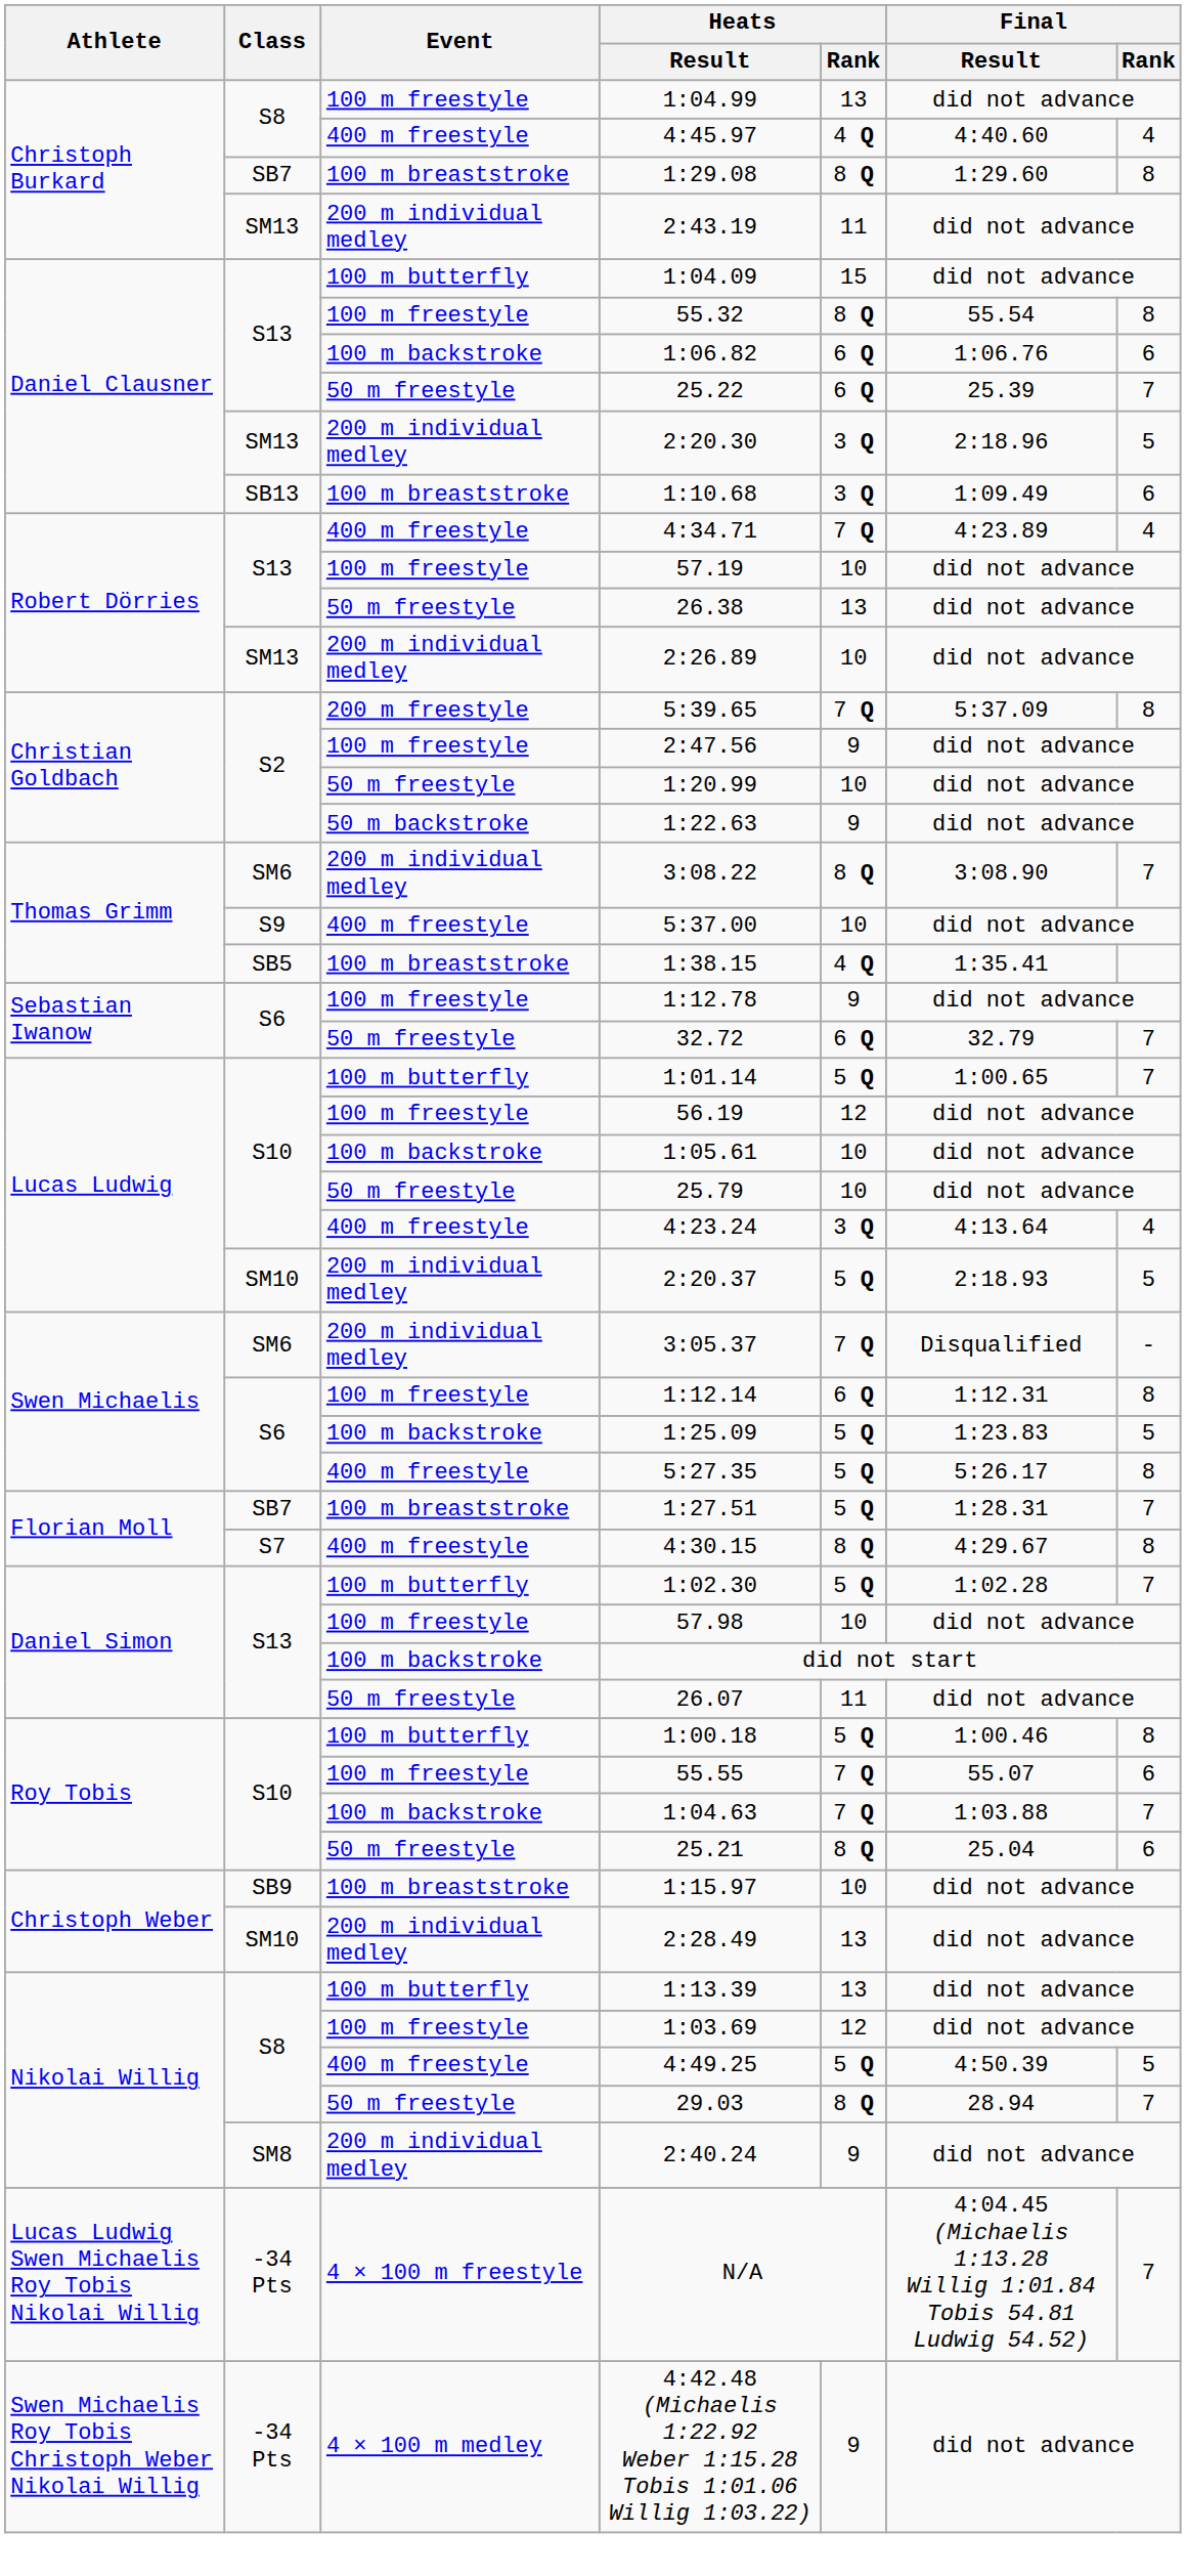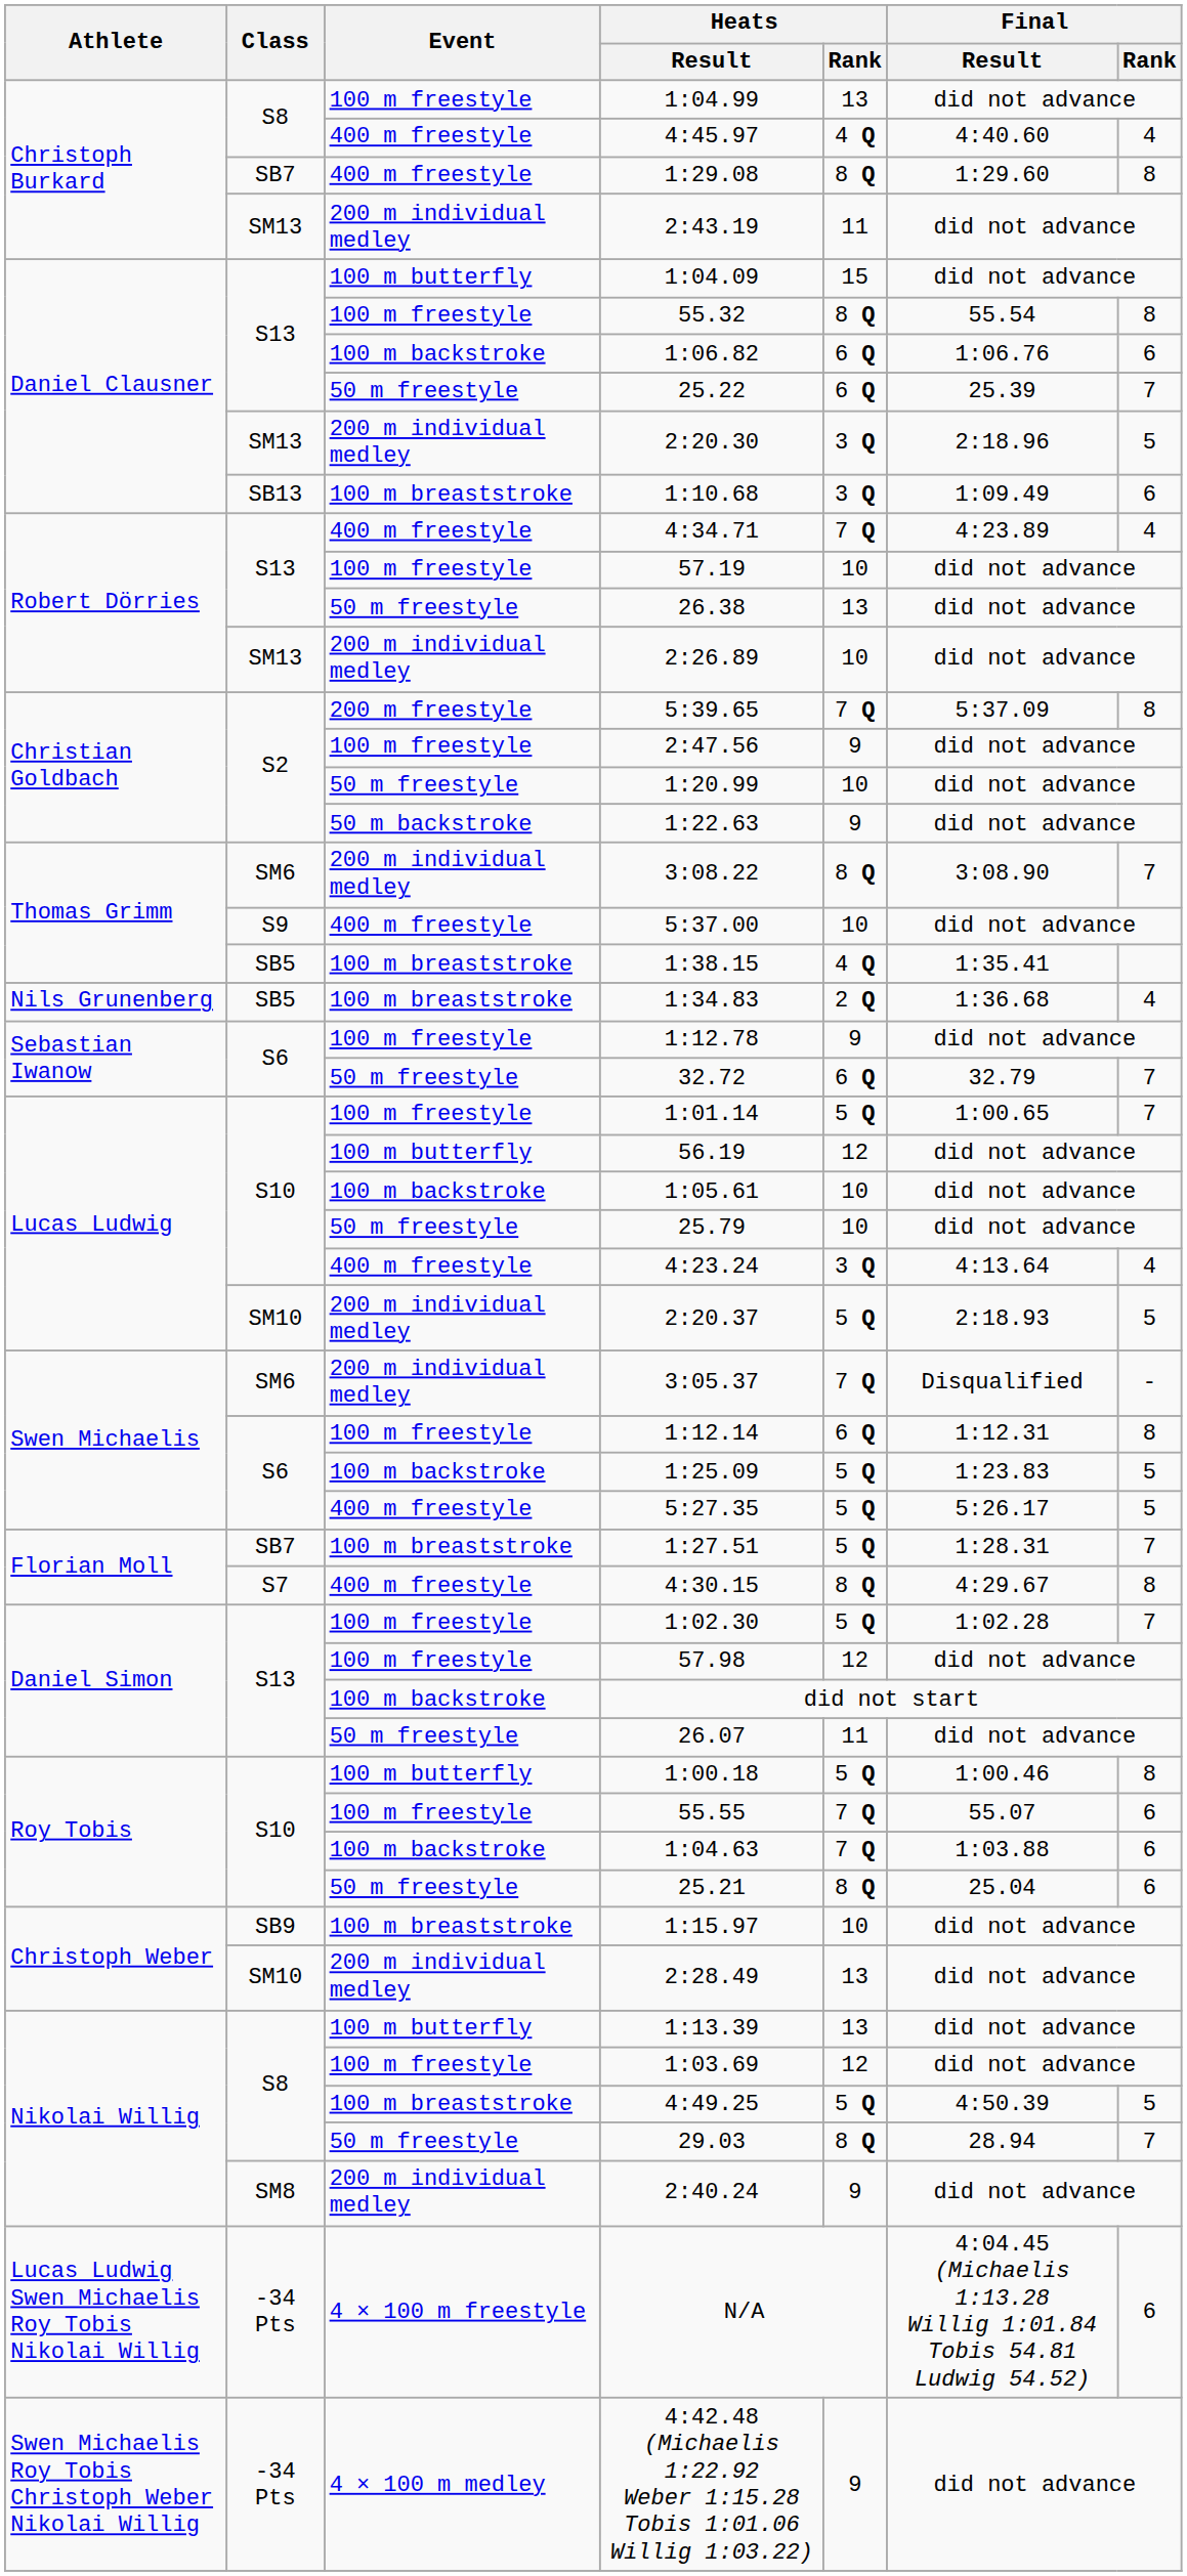 <table class=wikitable style="font-size:90%">
 <tr>
 <th rowspan="2">Athlete</th>
 <th rowspan="2">Class</th>
 <th rowspan="2">Event</th>
 <th colspan="2">Heats</th>
 <th colspan="2">Final</th>
 </tr>
 <tr>
 <th>Result</th>
 <th>Rank</th>
 <th>Result</th>
 <th>Rank</th>
 </tr>
 <tr>
 <td rowspan="4"><a href='#'>Christoph Burkard</a></td>
 <td rowspan="2" style="text-align:center;">S8</td>
 <td><a href='#'>100 m freestyle</a></td>
 <td style="text-align:center;">1:04.99</td>
 <td style="text-align:center;">13</td>
 <td style="text-align:center;" colspan="2">did not advance</td>
 </tr>
 <tr>
 <td><a href='#'>400 m freestyle</a></td>
 <td style="text-align:center;">4:45.97</td>
 <td style="text-align:center;">4 <strong>Q</strong></td>
 <td style="text-align:center;">4:40.60</td>
 <td style="text-align:center;">4</td>
 </tr>
 <tr>
 <td style="text-align:center;">SB7</td>
-<td><a href='#'>100 m breaststroke</a></td>
+<td><a href='#'>400 m freestyle</a></td>
 <td style="text-align:center;">1:29.08</td>
 <td style="text-align:center;">8 <strong>Q</strong></td>
 <td style="text-align:center;">1:29.60</td>
 <td style="text-align:center;">8</td>
 </tr>
 <tr>
 <td style="text-align:center;">SM13</td>
 <td><a href='#'>200 m individual medley</a></td>
 <td style="text-align:center;">2:43.19</td>
 <td style="text-align:center;">11</td>
 <td style="text-align:center;" colspan="2">did not advance</td>
 </tr>
 <tr>
 <td rowspan="6"><a href='#'>Daniel Clausner</a></td>
 <td rowspan="4" style="text-align:center;">S13</td>
 <td><a href='#'>100 m butterfly</a></td>
 <td style="text-align:center;">1:04.09</td>
 <td style="text-align:center;">15</td>
 <td style="text-align:center;" colspan="2">did not advance</td>
 </tr>
 <tr>
 <td><a href='#'>100 m freestyle</a></td>
 <td style="text-align:center;">55.32</td>
 <td style="text-align:center;">8 <strong>Q</strong></td>
 <td style="text-align:center;">55.54</td>
 <td style="text-align:center;">8</td>
 </tr>
 <tr>
 <td><a href='#'>100 m backstroke</a></td>
 <td style="text-align:center;">1:06.82</td>
 <td style="text-align:center;">6 <strong>Q</strong></td>
 <td style="text-align:center;">1:06.76</td>
 <td style="text-align:center;">6</td>
 </tr>
 <tr>
 <td><a href='#'>50 m freestyle</a></td>
 <td style="text-align:center;">25.22</td>
 <td style="text-align:center;">6 <strong>Q</strong></td>
 <td style="text-align:center;">25.39</td>
 <td style="text-align:center;">7</td>
 </tr>
 <tr>
 <td style="text-align:center;">SM13</td>
 <td><a href='#'>200 m individual medley</a></td>
 <td style="text-align:center;">2:20.30</td>
 <td style="text-align:center;">3 <strong>Q</strong></td>
 <td style="text-align:center;">2:18.96</td>
 <td style="text-align:center;">5</td>
 </tr>
 <tr>
 <td style="text-align:center;">SB13</td>
 <td><a href='#'>100 m breaststroke</a></td>
 <td style="text-align:center;">1:10.68</td>
 <td style="text-align:center;">3 <strong>Q</strong></td>
 <td style="text-align:center;">1:09.49</td>
 <td style="text-align:center;">6</td>
 </tr>
 <tr>
 <td rowspan="4"><a href='#'>Robert Dörries</a></td>
 <td rowspan="3" style="text-align:center;">S13</td>
 <td><a href='#'>400 m freestyle</a></td>
 <td style="text-align:center;">4:34.71</td>
 <td style="text-align:center;">7 <strong>Q</strong></td>
 <td style="text-align:center;">4:23.89</td>
 <td style="text-align:center;">4</td>
 </tr>
 <tr>
 <td><a href='#'>100 m freestyle</a></td>
 <td style="text-align:center;">57.19</td>
 <td style="text-align:center;">10</td>
 <td style="text-align:center;" colspan="2">did not advance</td>
 </tr>
 <tr>
 <td><a href='#'>50 m freestyle</a></td>
 <td style="text-align:center;">26.38</td>
 <td style="text-align:center;">13</td>
 <td style="text-align:center;" colspan="2">did not advance</td>
 </tr>
 <tr>
 <td style="text-align:center;">SM13</td>
 <td><a href='#'>200 m individual medley</a></td>
 <td style="text-align:center;">2:26.89</td>
 <td style="text-align:center;">10</td>
 <td style="text-align:center;" colspan="2">did not advance</td>
 </tr>
 <tr>
 <td rowspan="4"><a href='#'>Christian Goldbach</a></td>
 <td rowspan="4" style="text-align:center;">S2</td>
 <td><a href='#'>200 m freestyle</a></td>
 <td style="text-align:center;">5:39.65</td>
 <td style="text-align:center;">7 <strong>Q</strong></td>
 <td style="text-align:center;">5:37.09</td>
 <td style="text-align:center;">8</td>
 </tr>
 <tr>
 <td><a href='#'>100 m freestyle</a></td>
 <td style="text-align:center;">2:47.56</td>
 <td style="text-align:center;">9</td>
 <td style="text-align:center;" colspan="2">did not advance</td>
 </tr>
 <tr>
 <td><a href='#'>50 m freestyle</a></td>
 <td style="text-align:center;">1:20.99</td>
 <td style="text-align:center;">10</td>
 <td style="text-align:center;" colspan="2">did not advance</td>
 </tr>
 <tr>
 <td><a href='#'>50 m backstroke</a></td>
 <td style="text-align:center;">1:22.63</td>
 <td style="text-align:center;">9</td>
 <td style="text-align:center;" colspan="2">did not advance</td>
 </tr>
 <tr>
 <td rowspan="3"><a href='#'>Thomas Grimm</a></td>
 <td style="text-align:center;">SM6</td>
 <td><a href='#'>200 m individual medley</a></td>
 <td style="text-align:center;">3:08.22</td>
 <td style="text-align:center;">8 <strong>Q</strong></td>
 <td style="text-align:center;">3:08.90</td>
 <td style="text-align:center;">7</td>
 </tr>
 <tr>
 <td style="text-align:center;">S9</td>
 <td><a href='#'>400 m freestyle</a></td>
 <td style="text-align:center;">5:37.00</td>
 <td style="text-align:center;">10</td>
 <td style="text-align:center;" colspan="2">did not advance</td>
 </tr>
 <tr>
 <td style="text-align:center;">SB5</td>
 <td><a href='#'>100 m breaststroke</a></td>
 <td style="text-align:center;">1:38.15</td>
 <td style="text-align:center;">4 <strong>Q</strong></td>
 <td style="text-align:center;">1:35.41</td>
 <td style="text-align:center;"></td>
 </tr>
 <tr>
+<td><a href='#'>Nils Grunenberg</a></td>
+<td style="text-align:center;">SB5</td>
+<td><a href='#'>100 m breaststroke</a></td>
+<td style="text-align:center;">1:34.83</td>
+<td style="text-align:center;">2 <strong>Q</strong></td>
+<td style="text-align:center;">1:36.68</td>
+<td style="text-align:center;">4</td>
+</tr>
+<tr>
 <td rowspan="2"><a href='#'>Sebastian Iwanow</a></td>
 <td style="text-align:center;" rowspan="2">S6</td>
 <td><a href='#'>100 m freestyle</a></td>
 <td style="text-align:center;">1:12.78</td>
 <td style="text-align:center;">9</td>
 <td style="text-align:center;" colspan="2">did not advance</td>
 </tr>
 <tr>
 <td><a href='#'>50 m freestyle</a></td>
 <td style="text-align:center;">32.72</td>
 <td style="text-align:center;">6 <strong>Q</strong></td>
 <td style="text-align:center;">32.79</td>
 <td style="text-align:center;">7</td>
 </tr>
 <tr>
 <td rowspan="6"><a href='#'>Lucas Ludwig</a></td>
 <td rowspan="5" style="text-align:center;">S10</td>
-<td><a href='#'>100 m butterfly</a></td>
+<td><a href='#'>100 m freestyle</a></td>
 <td style="text-align:center;">1:01.14</td>
 <td style="text-align:center;">5 <strong>Q</strong></td>
 <td style="text-align:center;">1:00.65</td>
 <td style="text-align:center;">7</td>
 </tr>
 <tr>
-<td><a href='#'>100 m freestyle</a></td>
+<td><a href='#'>100 m butterfly</a></td>
 <td style="text-align:center;">56.19</td>
 <td style="text-align:center;">12</td>
 <td style="text-align:center;" colspan="2">did not advance</td>
 </tr>
 <tr>
 <td><a href='#'>100 m backstroke</a></td>
 <td style="text-align:center;">1:05.61</td>
 <td style="text-align:center;">10</td>
 <td style="text-align:center;" colspan="2">did not advance</td>
 </tr>
 <tr>
 <td><a href='#'>50 m freestyle</a></td>
 <td style="text-align:center;">25.79</td>
 <td style="text-align:center;">10</td>
 <td style="text-align:center;" colspan="2">did not advance</td>
 </tr>
 <tr>
 <td><a href='#'>400 m freestyle</a></td>
 <td style="text-align:center;">4:23.24</td>
 <td style="text-align:center;">3 <strong>Q</strong></td>
 <td style="text-align:center;">4:13.64</td>
 <td style="text-align:center;">4</td>
 </tr>
 <tr>
 <td style="text-align:center;">SM10</td>
 <td><a href='#'>200 m individual medley</a></td>
 <td style="text-align:center;">2:20.37</td>
 <td style="text-align:center;">5 <strong>Q</strong></td>
 <td style="text-align:center;">2:18.93</td>
 <td style="text-align:center;">5</td>
 </tr>
 <tr>
 <td rowspan="4"><a href='#'>Swen Michaelis</a></td>
 <td style="text-align:center;">SM6</td>
 <td><a href='#'>200 m individual medley</a></td>
 <td style="text-align:center;">3:05.37</td>
 <td style="text-align:center;">7 <strong>Q</strong></td>
 <td style="text-align:center;">Disqualified</td>
 <td style="text-align:center;">-</td>
 </tr>
 <tr>
 <td rowspan="3" style="text-align:center;">S6</td>
 <td><a href='#'>100 m freestyle</a></td>
 <td style="text-align:center;">1:12.14</td>
 <td style="text-align:center;">6 <strong>Q</strong></td>
 <td style="text-align:center;">1:12.31</td>
 <td style="text-align:center;">8</td>
 </tr>
 <tr>
 <td><a href='#'>100 m backstroke</a></td>
 <td style="text-align:center;">1:25.09</td>
 <td style="text-align:center;">5 <strong>Q</strong></td>
 <td style="text-align:center;">1:23.83</td>
 <td style="text-align:center;">5</td>
 </tr>
 <tr>
 <td><a href='#'>400 m freestyle</a></td>
 <td style="text-align:center;">5:27.35</td>
 <td style="text-align:center;">5 <strong>Q</strong></td>
 <td style="text-align:center;">5:26.17</td>
-<td style="text-align:center;">8</td>
+<td style="text-align:center;">5</td>
 </tr>
 <tr>
 <td rowspan="2"><a href='#'>Florian Moll</a></td>
 <td style="text-align:center;">SB7</td>
 <td><a href='#'>100 m breaststroke</a></td>
 <td style="text-align:center;">1:27.51</td>
 <td style="text-align:center;">5 <strong>Q</strong></td>
 <td style="text-align:center;">1:28.31</td>
 <td style="text-align:center;">7</td>
 </tr>
 <tr>
 <td style="text-align:center;">S7</td>
 <td><a href='#'>400 m freestyle</a></td>
 <td style="text-align:center;">4:30.15</td>
 <td style="text-align:center;">8 <strong>Q</strong></td>
 <td style="text-align:center;">4:29.67</td>
 <td style="text-align:center;">8</td>
 </tr>
 <tr>
 <td rowspan="4"><a href='#'>Daniel Simon</a></td>
 <td rowspan="4" style="text-align:center;">S13</td>
-<td><a href='#'>100 m butterfly</a></td>
+<td><a href='#'>100 m freestyle</a></td>
 <td style="text-align:center;">1:02.30</td>
 <td style="text-align:center;">5 <strong>Q</strong></td>
 <td style="text-align:center;">1:02.28</td>
 <td style="text-align:center;">7</td>
 </tr>
 <tr>
 <td><a href='#'>100 m freestyle</a></td>
 <td style="text-align:center;">57.98</td>
-<td style="text-align:center;">10</td>
+<td style="text-align:center;">12</td>
 <td style="text-align:center;" colspan="2">did not advance</td>
 </tr>
 <tr>
 <td><a href='#'>100 m backstroke</a></td>
 <td style="text-align:center;" colspan="4">did not start</td>
 </tr>
 <tr>
 <td><a href='#'>50 m freestyle</a></td>
 <td style="text-align:center;">26.07</td>
 <td style="text-align:center;">11</td>
 <td style="text-align:center;" colspan="2">did not advance</td>
 </tr>
 <tr>
 <td rowspan="4"><a href='#'>Roy Tobis</a></td>
 <td rowspan="4" style="text-align:center;">S10</td>
 <td><a href='#'>100 m butterfly</a></td>
 <td style="text-align:center;">1:00.18</td>
 <td style="text-align:center;">5 <strong>Q</strong></td>
 <td style="text-align:center;">1:00.46</td>
 <td style="text-align:center;">8</td>
 </tr>
 <tr>
 <td><a href='#'>100 m freestyle</a></td>
 <td style="text-align:center;">55.55</td>
 <td style="text-align:center;">7 <strong>Q</strong></td>
 <td style="text-align:center;">55.07</td>
 <td style="text-align:center;">6</td>
 </tr>
 <tr>
 <td><a href='#'>100 m backstroke</a></td>
 <td style="text-align:center;">1:04.63</td>
 <td style="text-align:center;">7 <strong>Q</strong></td>
 <td style="text-align:center;">1:03.88</td>
-<td style="text-align:center;">7</td>
+<td style="text-align:center;">6</td>
 </tr>
 <tr>
 <td><a href='#'>50 m freestyle</a></td>
 <td style="text-align:center;">25.21</td>
 <td style="text-align:center;">8 <strong>Q</strong></td>
 <td style="text-align:center;">25.04</td>
 <td style="text-align:center;">6</td>
 </tr>
 <tr>
 <td rowspan="2"><a href='#'>Christoph Weber</a></td>
 <td style="text-align:center;">SB9</td>
 <td><a href='#'>100 m breaststroke</a></td>
 <td style="text-align:center;">1:15.97</td>
 <td style="text-align:center;">10</td>
 <td style="text-align:center;" colspan="2">did not advance</td>
 </tr>
 <tr>
 <td style="text-align:center;">SM10</td>
 <td><a href='#'>200 m individual medley</a></td>
 <td style="text-align:center;">2:28.49</td>
 <td style="text-align:center;">13</td>
 <td style="text-align:center;" colspan="2">did not advance</td>
 </tr>
 <tr>
 <td rowspan="5"><a href='#'>Nikolai Willig</a></td>
 <td rowspan="4" style="text-align:center;">S8</td>
 <td><a href='#'>100 m butterfly</a></td>
 <td style="text-align:center;">1:13.39</td>
 <td style="text-align:center;">13</td>
 <td style="text-align:center;" colspan="2">did not advance</td>
 </tr>
 <tr>
 <td><a href='#'>100 m freestyle</a></td>
 <td style="text-align:center;">1:03.69</td>
 <td style="text-align:center;">12</td>
 <td style="text-align:center;" colspan="2">did not advance</td>
 </tr>
 <tr>
-<td><a href='#'>400 m freestyle</a></td>
+<td><a href='#'>100 m breaststroke</a></td>
 <td style="text-align:center;">4:49.25</td>
 <td style="text-align:center;">5 <strong>Q</strong></td>
 <td style="text-align:center;">4:50.39</td>
 <td style="text-align:center;">5</td>
 </tr>
 <tr>
 <td><a href='#'>50 m freestyle</a></td>
 <td style="text-align:center;">29.03</td>
 <td style="text-align:center;">8 <strong>Q</strong></td>
 <td style="text-align:center;">28.94</td>
 <td style="text-align:center;">7</td>
 </tr>
 <tr>
 <td style="text-align:center;">SM8</td>
 <td><a href='#'>200 m individual medley</a></td>
 <td style="text-align:center;">2:40.24</td>
 <td style="text-align:center;">9</td>
 <td style="text-align:center;" colspan="2">did not advance</td>
 </tr>
 <tr>
 <td><a href='#'>Lucas Ludwig</a><br><a href='#'>Swen Michaelis</a><br><a href='#'>Roy Tobis</a><br><a href='#'>Nikolai Willig</a></td>
 <td style="text-align:center;">-34 Pts</td>
 <td><a href='#'>4 × 100 m freestyle</a></td>
 <td style="text-align:center;" colspan="2">N/A</td>
 <td style="text-align:center;">4:04.45<br><em>(Michaelis 1:13.28<br>Willig 1:01.84<br>Tobis 54.81<br>Ludwig 54.52)</em></td>
-<td style="text-align:center;">7</td>
+<td style="text-align:center;">6</td>
 </tr>
 <tr>
 <td><a href='#'>Swen Michaelis</a><br><a href='#'>Roy Tobis</a><br><a href='#'>Christoph Weber</a><br><a href='#'>Nikolai Willig</a></td>
 <td style="text-align:center;">-34 Pts</td>
 <td><a href='#'>4 × 100 m medley</a></td>
 <td style="text-align:center;">4:42.48<br><em>(Michaelis 1:22.92<br>Weber 1:15.28<br>Tobis 1:01.06<br>Willig 1:03.22)</em></td>
 <td style="text-align:center;">9</td>
 <td style="text-align:center;" colspan="2">did not advance</td>
 </tr>
 </table>
